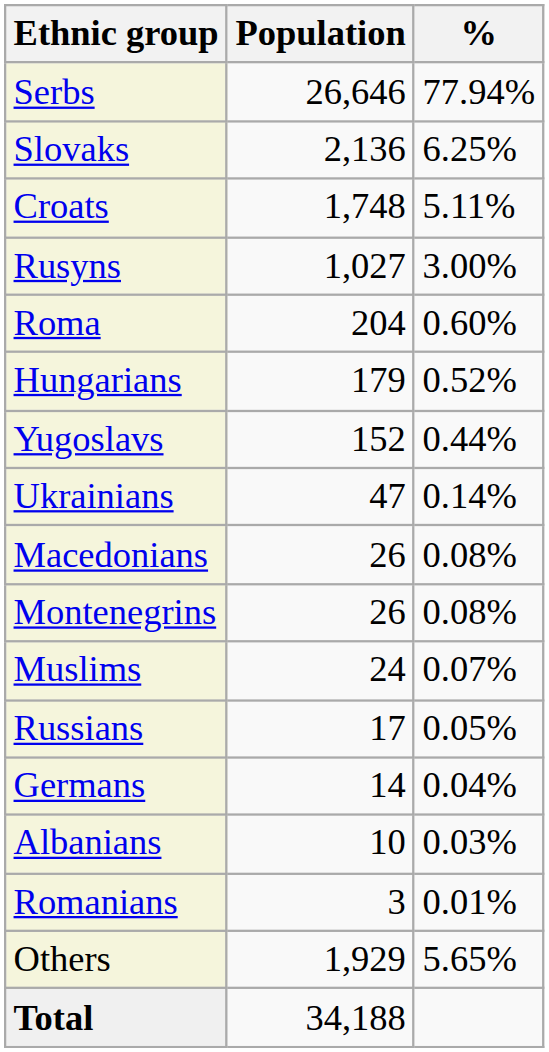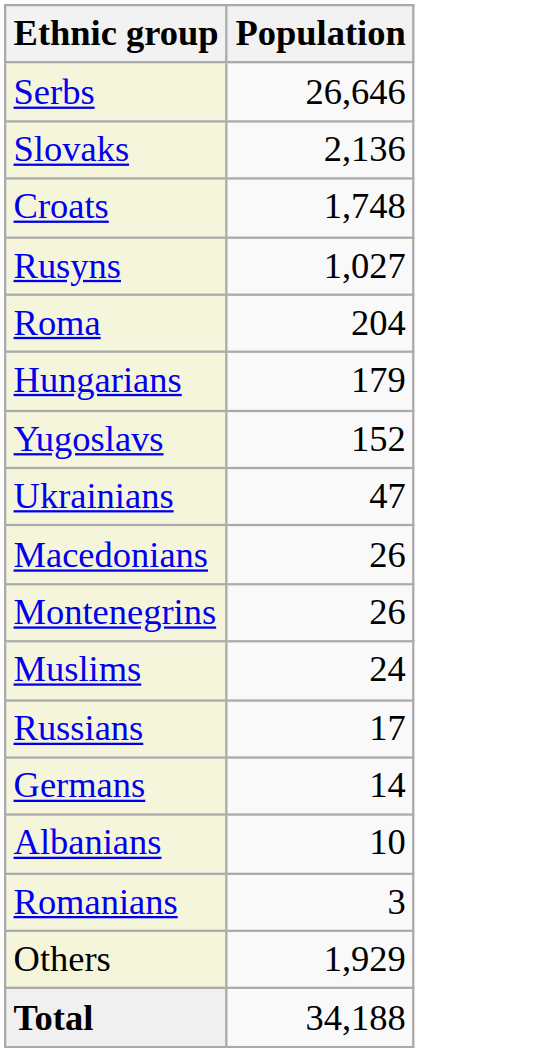 <table class="wikitable">
 <tr>
 <th>Ethnic group</th>
 <th>Population</th>
-<th>%</th>
 </tr>
 <tr>
 <td style="background:#F5F5DC;"><a href='#'>Serbs</a></td>
 <td align="right">26,646</td>
-<td>77.94%</td>
 </tr>
 <tr>
 <td style="background:#F5F5DC;"><a href='#'>Slovaks</a></td>
 <td align="right">2,136</td>
-<td>6.25%</td>
 </tr>
 <tr>
 <td style="background:#F5F5DC;"><a href='#'>Croats</a></td>
 <td align="right">1,748</td>
-<td>5.11%</td>
 </tr>
 <tr>
 <td style="background:#F5F5DC;"><a href='#'>Rusyns</a></td>
 <td align="right">1,027</td>
-<td>3.00%</td>
 </tr>
 <tr>
 <td style="background:#F5F5DC;"><a href='#'>Roma</a></td>
 <td align="right">204</td>
-<td>0.60%</td>
 </tr>
 <tr>
 <td style="background:#F5F5DC;"><a href='#'>Hungarians</a></td>
 <td align="right">179</td>
-<td>0.52%</td>
 </tr>
 <tr>
 <td style="background:#F5F5DC;"><a href='#'>Yugoslavs</a></td>
 <td align="right">152</td>
-<td>0.44%</td>
 </tr>
 <tr>
 <td style="background:#F5F5DC;"><a href='#'>Ukrainians</a></td>
 <td align="right">47</td>
-<td>0.14%</td>
 </tr>
 <tr>
 <td style="background:#F5F5DC;"><a href='#'>Macedonians</a></td>
 <td align="right">26</td>
-<td>0.08%</td>
 </tr>
 <tr>
 <td style="background:#F5F5DC;"><a href='#'>Montenegrins</a></td>
 <td align="right">26</td>
-<td>0.08%</td>
 </tr>
 <tr>
 <td style="background:#F5F5DC;"><a href='#'>Muslims</a></td>
 <td align="right">24</td>
-<td>0.07%</td>
 </tr>
 <tr>
 <td style="background:#F5F5DC;"><a href='#'>Russians</a></td>
 <td align="right">17</td>
-<td>0.05%</td>
 </tr>
 <tr>
 <td style="background:#F5F5DC;"><a href='#'>Germans</a></td>
 <td align="right">14</td>
-<td>0.04%</td>
 </tr>
 <tr>
 <td style="background:#F5F5DC;"><a href='#'>Albanians</a></td>
 <td align="right">10</td>
-<td>0.03%</td>
 </tr>
 <tr>
 <td style="background:#F5F5DC;"><a href='#'>Romanians</a></td>
 <td align="right">3</td>
-<td>0.01%</td>
 </tr>
 <tr>
 <td style="background:#F5F5DC;">Others</td>
 <td align="right">1,929</td>
-<td>5.65%</td>
 </tr>
 <tr>
 <td style="background:#F0F0F0;"><strong>Total</strong></td>
 <td align="right">34,188</td>
-<td></td>
 </tr>
 </table>
